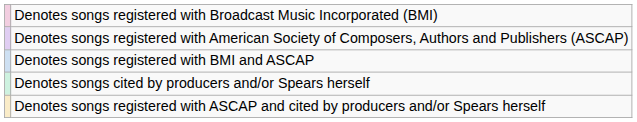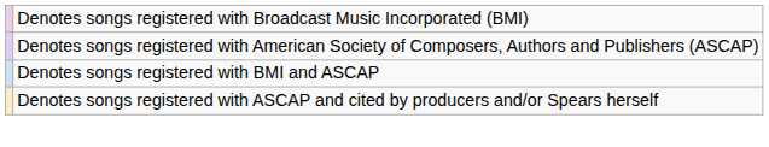 <table class="wikitable">
 <tr>
 <td style="background:#F2CEE0;"></td>
 <td>Denotes songs registered with Broadcast Music Incorporated (BMI)</td>
 </tr>
 <tr>
 <td style="background:#E0CEF2;"></td>
 <td>Denotes songs registered with American Society of Composers, Authors and Publishers (ASCAP)</td>
 </tr>
 <tr>
 <td style="background:#CEE0F2;"></td>
 <td>Denotes songs registered with BMI and ASCAP</td>
 </tr>
 <tr>
-<td style="background:#CEF2E0;"></td>
-<td>Denotes songs cited by producers and/or Spears herself</td>
-</tr>
-<tr>
 <td style="background:#FAECC8;"></td>
 <td>Denotes songs registered with ASCAP and cited by producers and/or Spears herself</td>
 </tr>
 </table>
